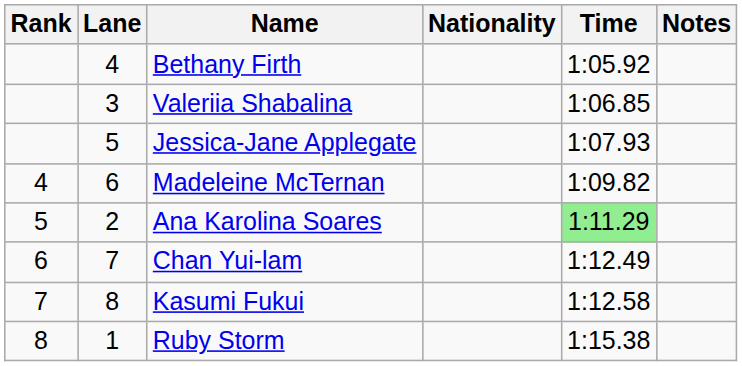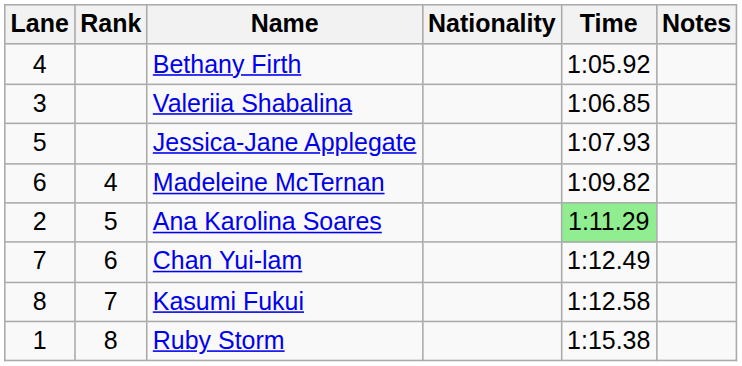 <table class="wikitable sortable" style="text-align:center">
 <tr>
+<th>Lane</th>
 <th>Rank</th>
-<th>Lane</th>
 <th>Name</th>
 <th>Nationality</th>
 <th>Time</th>
 <th>Notes</th>
 </tr>
 <tr>
+<td>4</td>
 <td></td>
-<td>4</td>
 <td align=left><a href='#'>Bethany Firth</a></td>
 <td align=left></td>
 <td>1:05.92</td>
 <td></td>
 </tr>
 <tr>
+<td>3</td>
 <td></td>
-<td>3</td>
 <td align=left><a href='#'>Valeriia Shabalina</a></td>
 <td align=left></td>
 <td>1:06.85</td>
 <td></td>
 </tr>
 <tr>
+<td>5</td>
 <td></td>
-<td>5</td>
 <td align=left><a href='#'>Jessica-Jane Applegate</a></td>
 <td align=left></td>
 <td>1:07.93</td>
 <td></td>
 </tr>
 <tr>
+<td>6</td>
 <td>4</td>
-<td>6</td>
 <td align=left><a href='#'>Madeleine McTernan</a></td>
 <td align=left></td>
 <td>1:09.82</td>
 <td></td>
 </tr>
 <tr>
+<td>2</td>
 <td>5</td>
-<td>2</td>
 <td align=left><a href='#'>Ana Karolina Soares</a></td>
 <td align=left></td>
 <td style="background: lightgreen;">1:11.29</td>
 <td></td>
 </tr>
 <tr>
+<td>7</td>
 <td>6</td>
-<td>7</td>
 <td align=left><a href='#'>Chan Yui-lam</a></td>
 <td align=left></td>
 <td>1:12.49</td>
 <td></td>
 </tr>
 <tr>
+<td>8</td>
 <td>7</td>
-<td>8</td>
 <td align=left><a href='#'>Kasumi Fukui</a></td>
 <td align=left></td>
 <td>1:12.58</td>
 <td></td>
 </tr>
 <tr>
+<td>1</td>
 <td>8</td>
-<td>1</td>
 <td align=left><a href='#'>Ruby Storm</a></td>
 <td align=left></td>
 <td>1:15.38</td>
 <td></td>
 </tr>
 </table>
